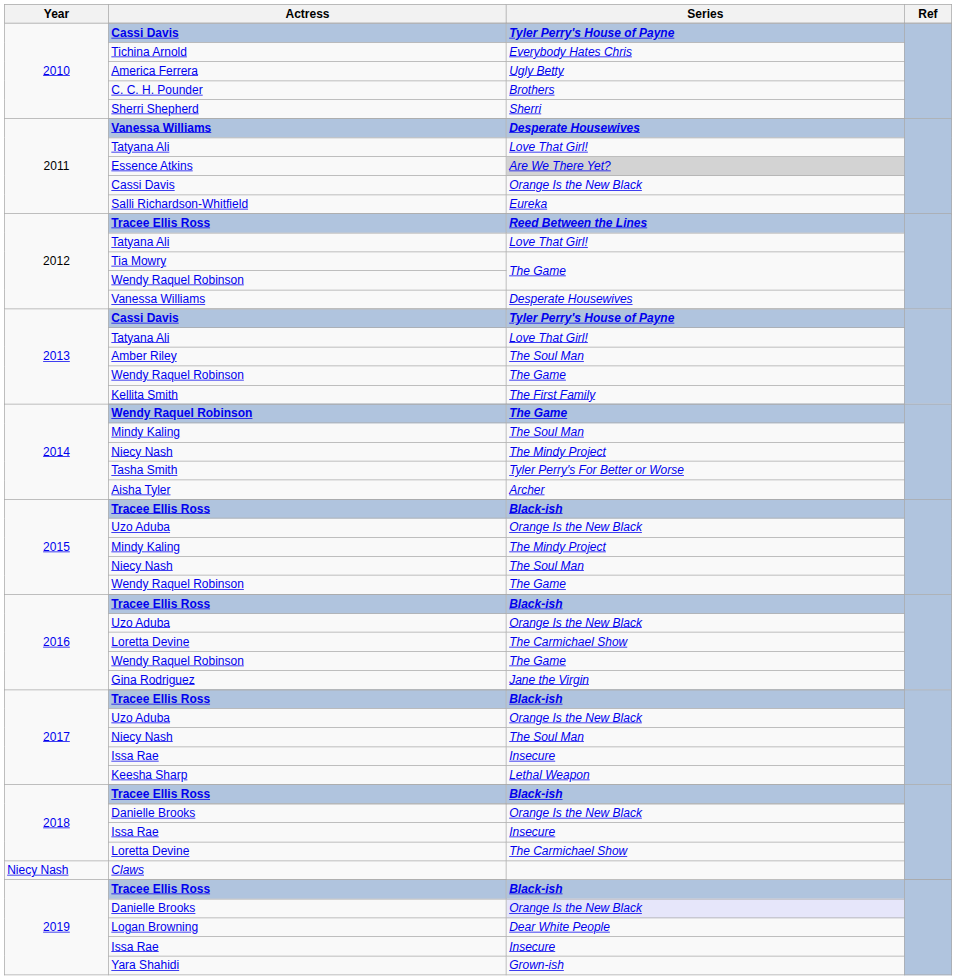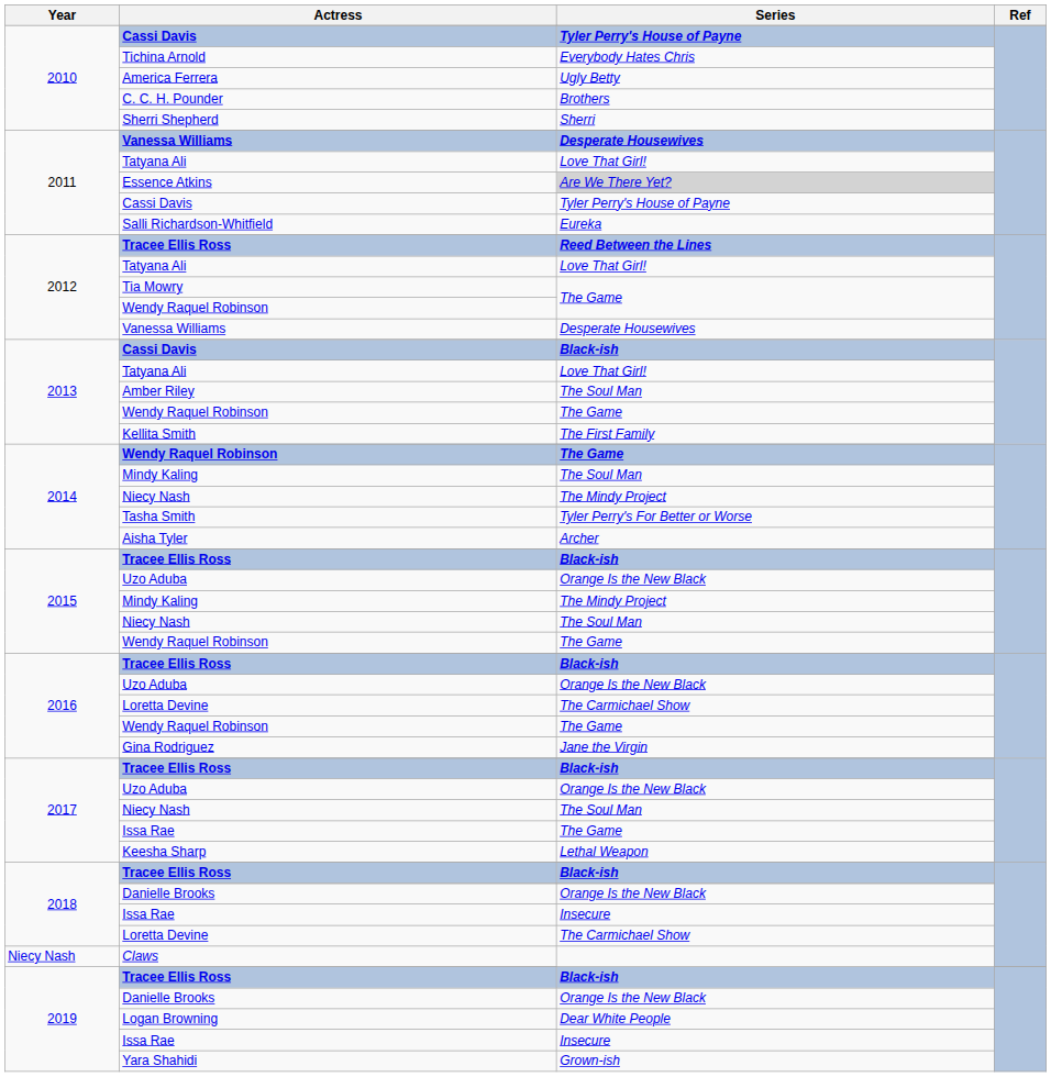 <table class="wikitable" style="width:100%;">
 <tr style="background:#bebebe;">
 <th style="width:11%;">Year</th>
 <th style="width:42%;">Actress</th>
 <th style="width:42%;">Series</th>
 <th style="width:5%;">Ref</th>
 </tr>
 <tr>
 <td rowspan="6" align="center"><a href='#'>2010</a></td>
 </tr>
 <tr style="background:#B0C4DE">
 <td><strong><a href='#'>Cassi Davis</a></strong></td>
 <td><strong><em><a href='#'>Tyler Perry's House of Payne</a></em></strong></td>
 <td rowspan="6" align="center"></td>
 </tr>
 <tr>
 <td><a href='#'>Tichina Arnold</a></td>
 <td><em><a href='#'>Everybody Hates Chris</a></em></td>
 </tr>
 <tr>
 <td><a href='#'>America Ferrera</a></td>
 <td><em><a href='#'>Ugly Betty</a></em></td>
 </tr>
 <tr>
 <td><a href='#'>C. C. H. Pounder</a></td>
 <td><em><a href='#'>Brothers</a></em></td>
 </tr>
 <tr>
 <td><a href='#'>Sherri Shepherd</a></td>
 <td><em><a href='#'>Sherri</a></em></td>
 </tr>
 <tr>
 <td rowspan="6" align="center">2011</td>
 </tr>
 <tr style="background:#B0C4DE">
 <td><strong><a href='#'>Vanessa Williams</a></strong></td>
 <td><strong><em><a href='#'>Desperate Housewives</a></em></strong></td>
 <td rowspan="6" align="center"></td>
 </tr>
 <tr>
 <td><a href='#'>Tatyana Ali</a></td>
 <td><em><a href='#'>Love That Girl!</a></em></td>
 </tr>
 <tr>
 <td><a href='#'>Essence Atkins</a></td>
 <td style="background: lightgrey;"><em><a href='#'>Are We There Yet?</a></em></td>
 </tr>
 <tr>
 <td><a href='#'>Cassi Davis</a></td>
-<td><em><a href='#'>Orange Is the New Black</a></em></td>
+<td><em><a href='#'>Tyler Perry's House of Payne</a></em></td>
 </tr>
 <tr>
 <td><a href='#'>Salli Richardson-Whitfield</a></td>
 <td><em><a href='#'>Eureka</a></em></td>
 </tr>
 <tr>
 <td rowspan="6" align="center">2012</td>
 </tr>
 <tr style="background:#B0C4DE">
 <td><strong><a href='#'>Tracee Ellis Ross</a></strong></td>
 <td><strong><em><a href='#'>Reed Between the Lines</a></em></strong></td>
 <td rowspan="6" align="center"></td>
 </tr>
 <tr>
 <td><a href='#'>Tatyana Ali</a></td>
 <td><em><a href='#'>Love That Girl!</a></em></td>
 </tr>
 <tr>
 <td><a href='#'>Tia Mowry</a></td>
 <td rowspan="2"><em><a href='#'>The Game</a></em></td>
 </tr>
 <tr>
 <td><a href='#'>Wendy Raquel Robinson</a></td>
 </tr>
 <tr>
 <td><a href='#'>Vanessa Williams</a></td>
 <td><em><a href='#'>Desperate Housewives</a></em></td>
 </tr>
 <tr>
 <td rowspan="6" align="center"><a href='#'>2013</a></td>
 </tr>
 <tr style="background:#B0C4DE">
 <td><strong><a href='#'>Cassi Davis</a></strong></td>
-<td><strong><em><a href='#'>Tyler Perry's House of Payne</a></em></strong></td>
+<td><strong><em><a href='#'>Black-ish</a></em></strong></td>
 <td rowspan="6" align="center"></td>
 </tr>
 <tr>
 <td><a href='#'>Tatyana Ali</a></td>
 <td><em><a href='#'>Love That Girl!</a></em></td>
 </tr>
 <tr>
 <td><a href='#'>Amber Riley</a></td>
 <td><em><a href='#'>The Soul Man</a></em></td>
 </tr>
 <tr>
 <td><a href='#'>Wendy Raquel Robinson</a></td>
 <td><em><a href='#'>The Game</a></em></td>
 </tr>
 <tr>
 <td><a href='#'>Kellita Smith</a></td>
 <td><em><a href='#'>The First Family</a></em></td>
 </tr>
 <tr>
 <td rowspan="6" align="center"><a href='#'>2014</a></td>
 </tr>
 <tr style="background:#B0C4DE">
 <td><strong><a href='#'>Wendy Raquel Robinson</a></strong></td>
 <td><strong><em><a href='#'>The Game</a></em></strong></td>
 <td rowspan="6" align="center"></td>
 </tr>
 <tr>
 <td><a href='#'>Mindy Kaling</a></td>
 <td><em><a href='#'>The Soul Man</a></em></td>
 </tr>
 <tr>
 <td><a href='#'>Niecy Nash</a></td>
 <td><em><a href='#'>The Mindy Project</a></em></td>
 </tr>
 <tr>
 <td><a href='#'>Tasha Smith</a></td>
 <td><em><a href='#'>Tyler Perry's For Better or Worse</a></em></td>
 </tr>
 <tr>
 <td><a href='#'>Aisha Tyler</a></td>
 <td><em><a href='#'>Archer</a></em></td>
 </tr>
 <tr>
 <td rowspan="6" align="center"><a href='#'>2015</a></td>
 </tr>
 <tr style="background:#B0C4DE">
 <td><strong><a href='#'>Tracee Ellis Ross</a></strong></td>
 <td><strong><em><a href='#'>Black-ish</a></em></strong></td>
 <td rowspan="6" align="center"></td>
 </tr>
 <tr>
 <td><a href='#'>Uzo Aduba</a></td>
 <td><em><a href='#'>Orange Is the New Black</a></em></td>
 </tr>
 <tr>
 <td><a href='#'>Mindy Kaling</a></td>
 <td><em><a href='#'>The Mindy Project</a></em></td>
 </tr>
 <tr>
 <td><a href='#'>Niecy Nash</a></td>
 <td><em><a href='#'>The Soul Man</a></em></td>
 </tr>
 <tr>
 <td><a href='#'>Wendy Raquel Robinson</a></td>
 <td><em><a href='#'>The Game</a></em></td>
 </tr>
 <tr>
 <td rowspan="6" align="center"><a href='#'>2016</a></td>
 </tr>
 <tr style="background:#B0C4DE">
 <td><strong><a href='#'>Tracee Ellis Ross</a></strong></td>
 <td><strong><em><a href='#'>Black-ish</a></em></strong></td>
 <td rowspan="6" align="center"></td>
 </tr>
 <tr>
 <td><a href='#'>Uzo Aduba</a></td>
 <td><em><a href='#'>Orange Is the New Black</a></em></td>
 </tr>
 <tr>
 <td><a href='#'>Loretta Devine</a></td>
 <td><em><a href='#'>The Carmichael Show</a></em></td>
 </tr>
 <tr>
 <td><a href='#'>Wendy Raquel Robinson</a></td>
 <td><em><a href='#'>The Game</a></em></td>
 </tr>
 <tr>
 <td><a href='#'>Gina Rodriguez</a></td>
 <td><em><a href='#'>Jane the Virgin</a></em></td>
 </tr>
 <tr>
 <td rowspan="6" align="center"><a href='#'>2017</a></td>
 </tr>
 <tr style="background:#B0C4DE">
 <td><strong><a href='#'>Tracee Ellis Ross</a></strong></td>
 <td><strong><em><a href='#'>Black-ish</a></em></strong></td>
 <td rowspan="6" align="center"></td>
 </tr>
 <tr>
 <td><a href='#'>Uzo Aduba</a></td>
 <td><em><a href='#'>Orange Is the New Black</a></em></td>
 </tr>
 <tr>
 <td><a href='#'>Niecy Nash</a></td>
 <td><em><a href='#'>The Soul Man</a></em></td>
 </tr>
 <tr>
 <td><a href='#'>Issa Rae</a></td>
-<td><em><a href='#'>Insecure</a></em></td>
+<td><em><a href='#'>The Game</a></em></td>
 </tr>
 <tr>
 <td><a href='#'>Keesha Sharp</a></td>
 <td><em><a href='#'>Lethal Weapon</a></em></td>
 </tr>
 <tr>
 <td rowspan="6" align="center"><a href='#'>2018</a></td>
 </tr>
 <tr style="background:#B0C4DE">
 <td><strong><a href='#'>Tracee Ellis Ross</a></strong></td>
 <td><strong><em><a href='#'>Black-ish</a></em></strong></td>
 <td rowspan="6" align="center"></td>
 </tr>
 <tr>
 </tr>
 <tr>
 <td><a href='#'>Danielle Brooks</a></td>
 <td><em><a href='#'>Orange Is the New Black</a></em></td>
 </tr>
 <tr>
 <td><a href='#'>Issa Rae</a></td>
 <td><em><a href='#'>Insecure</a></em></td>
 </tr>
 <tr>
 <td><a href='#'>Loretta Devine</a></td>
 <td><em><a href='#'>The Carmichael Show</a></em></td>
 </tr>
 <tr>
 <td><a href='#'>Niecy Nash</a></td>
 <td><em><a href='#'>Claws</a></em></td>
 </tr>
 <tr>
 <td rowspan="6" align="center"><a href='#'>2019</a></td>
 </tr>
 <tr style="background:#B0C4DE">
 <td><strong><a href='#'>Tracee Ellis Ross</a></strong></td>
 <td><strong><em><a href='#'>Black-ish</a></em></strong></td>
 <td rowspan="6" align="center"></td>
 </tr>
 <tr>
 <td><a href='#'>Danielle Brooks</a></td>
-<td style="background: lavender;"><em><a href='#'>Orange Is the New Black</a></em></td>
+<td><em><a href='#'>Orange Is the New Black</a></em></td>
 </tr>
 <tr>
 <td><a href='#'>Logan Browning</a></td>
 <td><em><a href='#'>Dear White People</a></em></td>
 </tr>
 <tr>
 <td><a href='#'>Issa Rae</a></td>
 <td><em><a href='#'>Insecure</a></em></td>
 </tr>
 <tr>
 <td><a href='#'>Yara Shahidi</a></td>
 <td><em><a href='#'>Grown-ish</a></em></td>
 </tr>
 </table>
